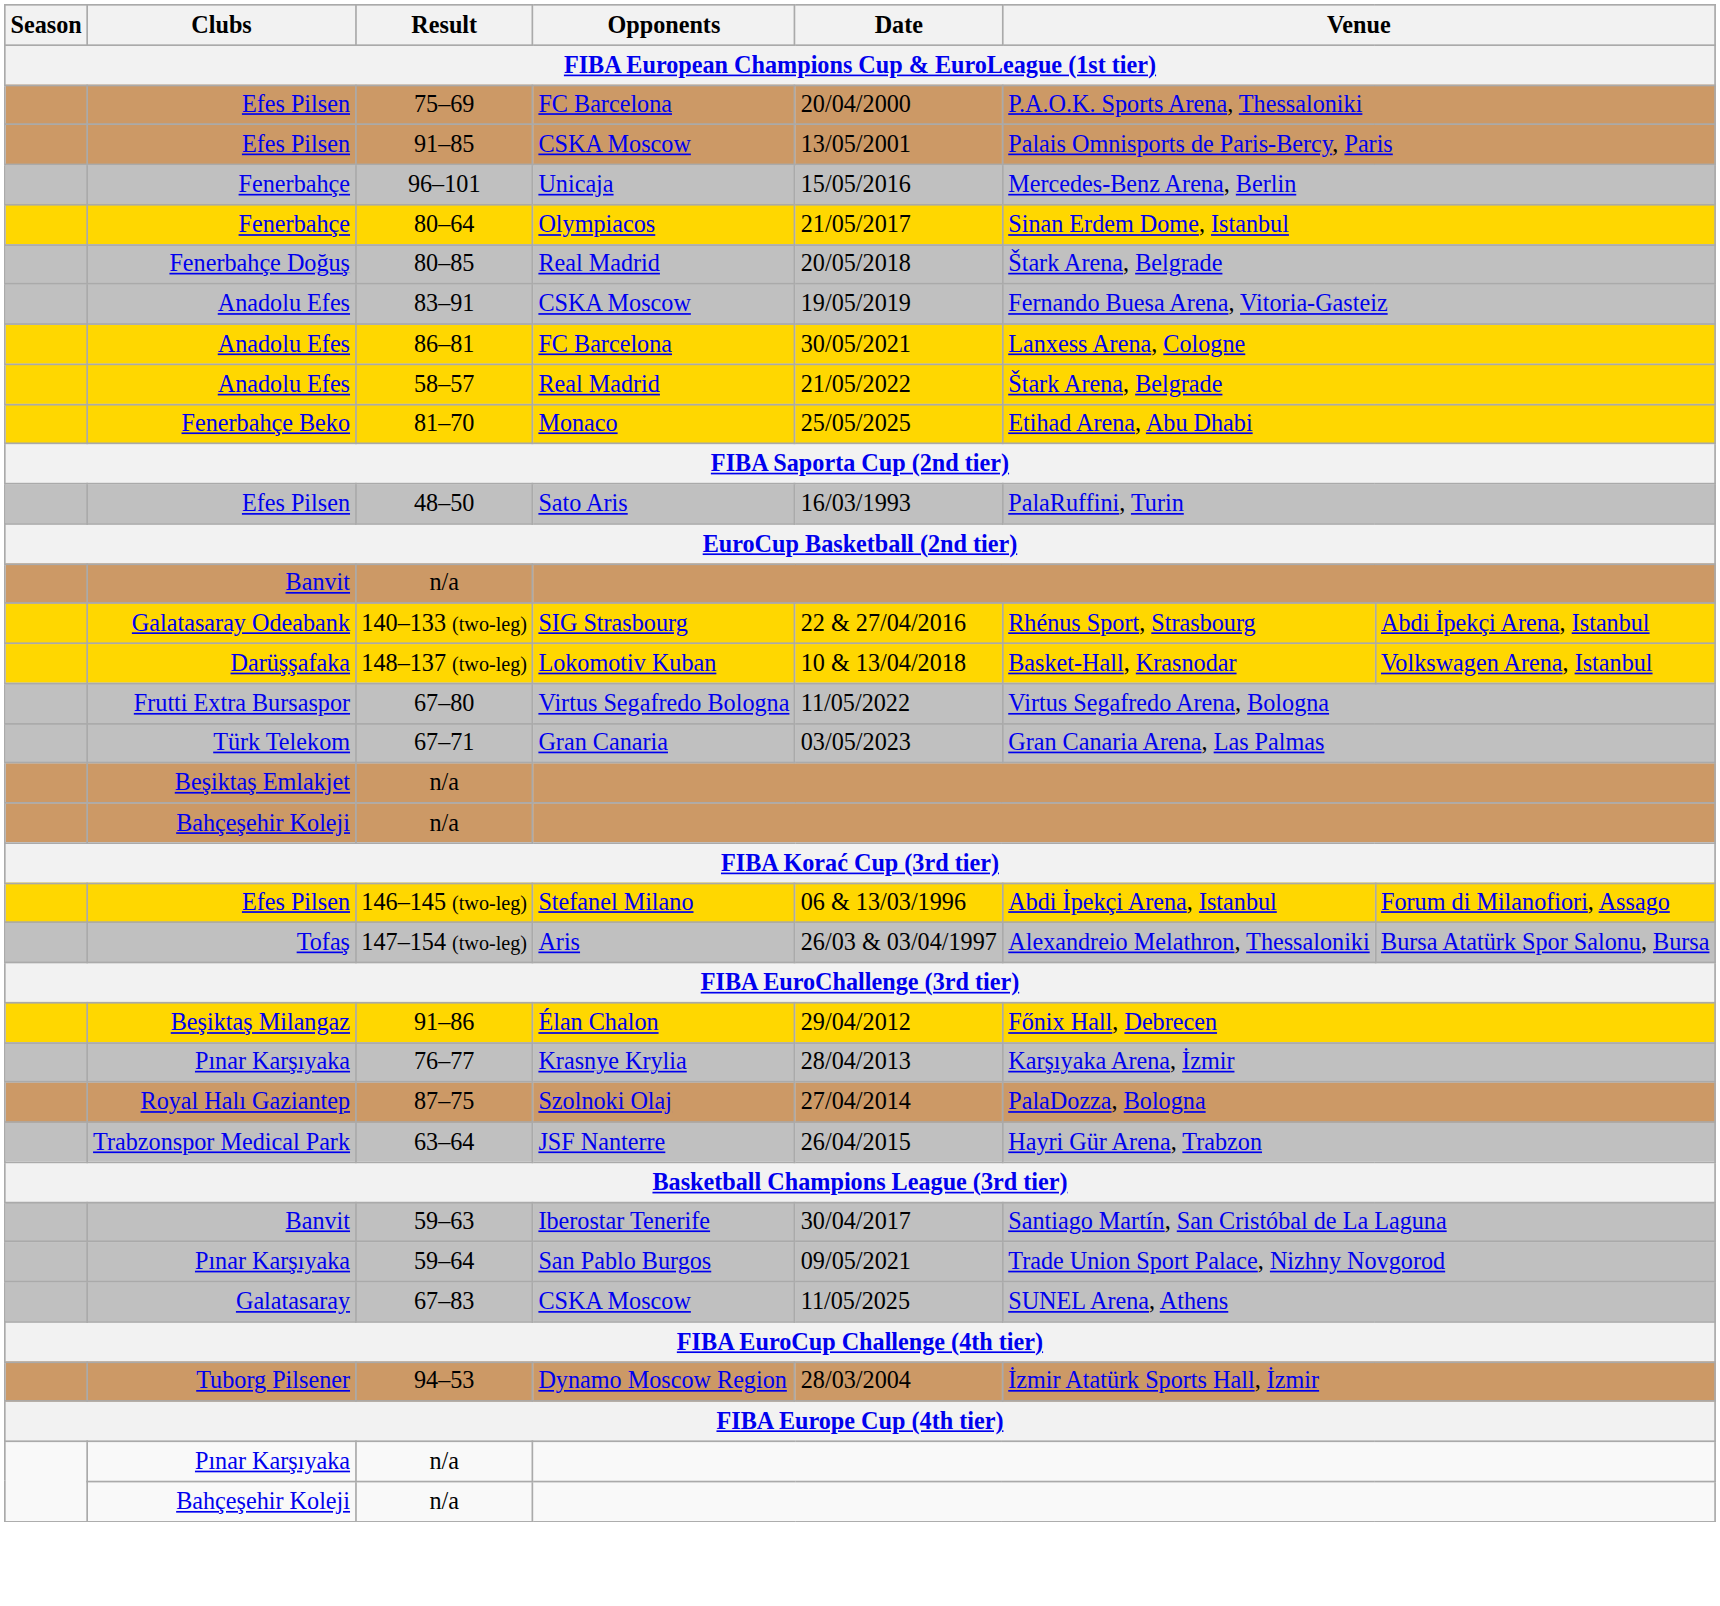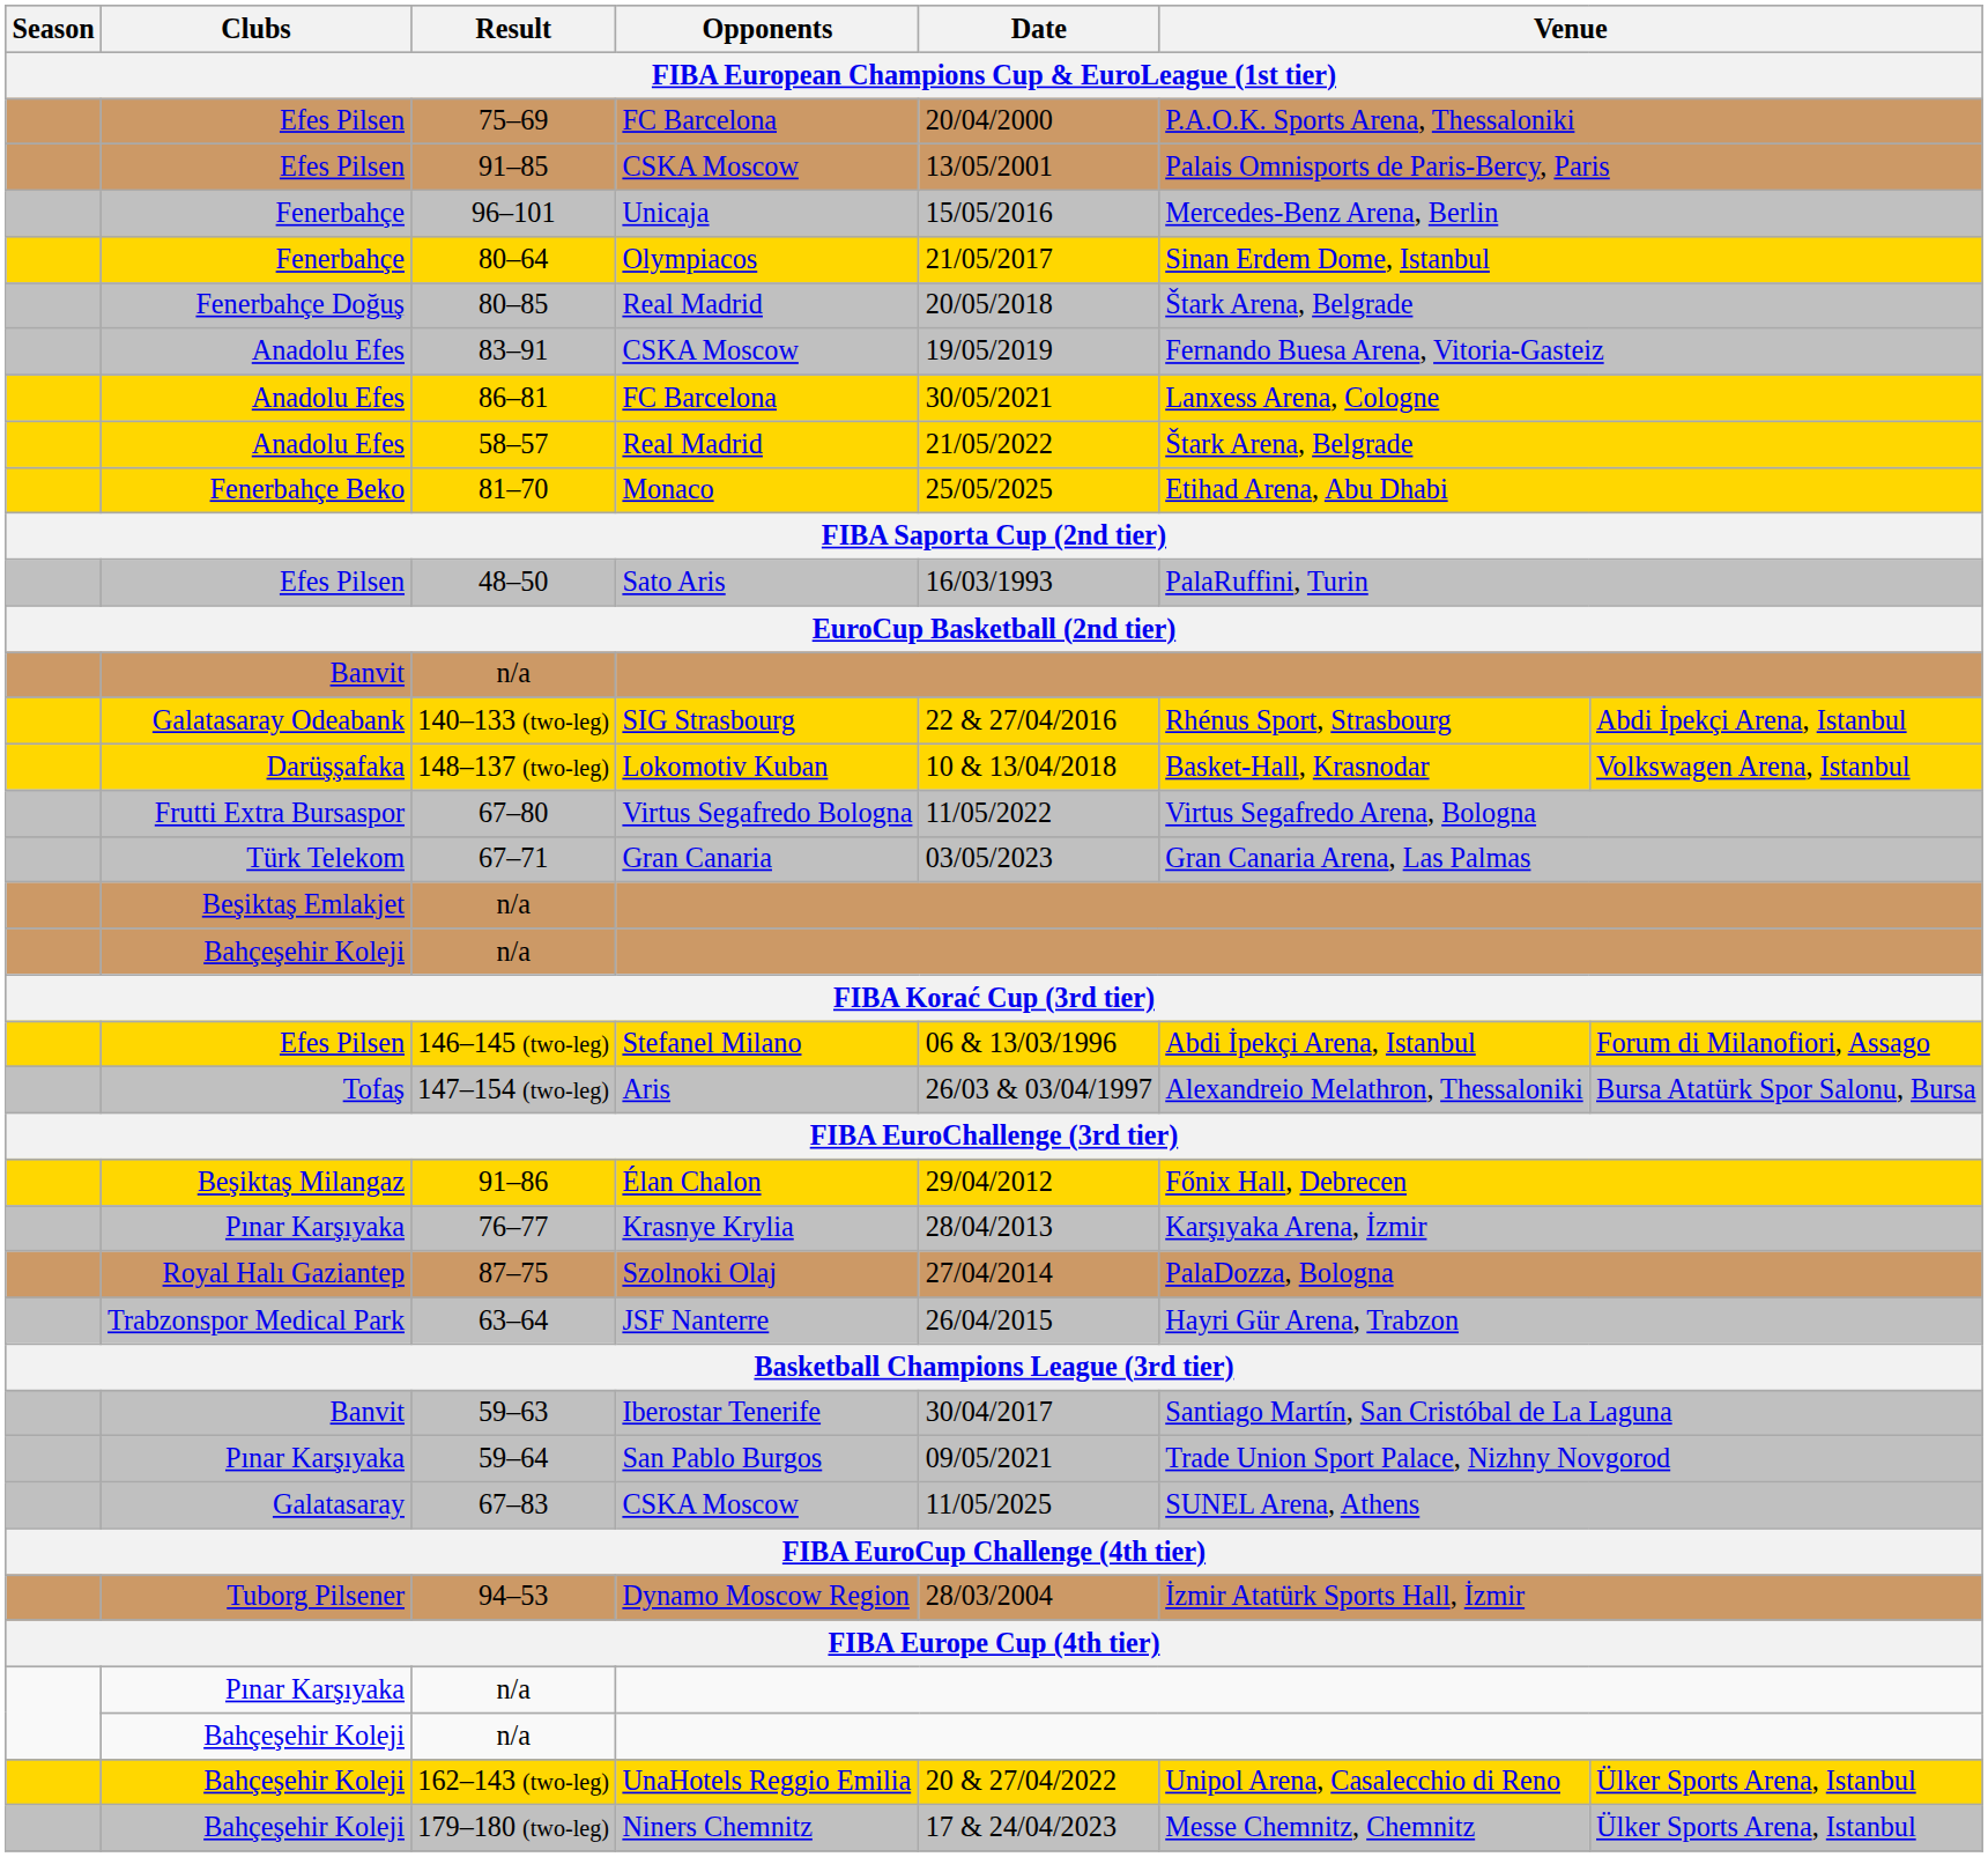 <table class="wikitable" style="font-size:90%">
 <tr>
 <th>Season</th>
 <th>Clubs</th>
 <th>Result</th>
 <th>Opponents</th>
 <th>Date</th>
 <th colspan=2>Venue</th>
 </tr>
 <tr>
 <th colspan=7><a href='#'>FIBA European Champions Cup & EuroLeague (1st tier)</a></th>
 </tr>
 <tr bgcolor="cc9966">
 <td></td>
 <td align=right><a href='#'>Efes Pilsen</a> </td>
 <td align=center>75–69</td>
 <td> <a href='#'>FC Barcelona</a></td>
 <td>20/04/2000</td>
 <td colspan=2><a href='#'>P.A.O.K. Sports Arena</a>, <a href='#'>Thessaloniki</a></td>
 </tr>
 <tr bgcolor="cc9966">
 <td></td>
 <td align=right><a href='#'>Efes Pilsen</a> </td>
 <td align=center>91–85</td>
 <td> <a href='#'>CSKA Moscow</a></td>
 <td>13/05/2001</td>
 <td colspan=2><a href='#'>Palais Omnisports de Paris-Bercy</a>, <a href='#'>Paris</a></td>
 </tr>
 <tr bgcolor=silver>
 <td></td>
 <td align=right><a href='#'>Fenerbahçe</a> </td>
 <td align=center>96–101</td>
 <td> <a href='#'>Unicaja</a></td>
 <td>15/05/2016</td>
 <td colspan=2><a href='#'>Mercedes-Benz Arena</a>, <a href='#'>Berlin</a></td>
 </tr>
 <tr bgcolor=gold>
 <td></td>
 <td align=right><a href='#'>Fenerbahçe</a> </td>
 <td align=center>80–64</td>
 <td> <a href='#'>Olympiacos</a></td>
 <td>21/05/2017</td>
 <td colspan=2><a href='#'>Sinan Erdem Dome</a>, <a href='#'>Istanbul</a></td>
 </tr>
 <tr bgcolor=silver>
 <td></td>
 <td align=right><a href='#'>Fenerbahçe Doğuş</a> </td>
 <td align=center>80–85</td>
 <td> <a href='#'>Real Madrid</a></td>
 <td>20/05/2018</td>
 <td colspan=2><a href='#'>Štark Arena</a>, <a href='#'>Belgrade</a></td>
 </tr>
 <tr bgcolor=silver>
 <td></td>
 <td align=right><a href='#'>Anadolu Efes</a> </td>
 <td align=center>83–91</td>
 <td> <a href='#'>CSKA Moscow</a></td>
 <td>19/05/2019</td>
 <td colspan=2><a href='#'>Fernando Buesa Arena</a>, <a href='#'>Vitoria-Gasteiz</a></td>
 </tr>
 <tr bgcolor=gold>
 <td></td>
 <td align=right><a href='#'>Anadolu Efes</a> </td>
 <td align=center>86–81</td>
 <td> <a href='#'>FC Barcelona</a></td>
 <td>30/05/2021</td>
 <td colspan=2><a href='#'>Lanxess Arena</a>, <a href='#'>Cologne</a></td>
 </tr>
 <tr bgcolor=gold>
 <td></td>
 <td align=right><a href='#'>Anadolu Efes</a> </td>
 <td align=center>58–57</td>
 <td> <a href='#'>Real Madrid</a></td>
 <td>21/05/2022</td>
 <td colspan=2><a href='#'>Štark Arena</a>, <a href='#'>Belgrade</a></td>
 </tr>
 <tr bgcolor=gold>
 <td></td>
 <td align=right><a href='#'>Fenerbahçe Beko</a> </td>
 <td align=center>81–70</td>
 <td> <a href='#'>Monaco</a></td>
 <td>25/05/2025</td>
 <td colspan=2><a href='#'>Etihad Arena</a>, <a href='#'>Abu Dhabi</a></td>
 </tr>
 <tr>
 <th colspan=7><a href='#'>FIBA Saporta Cup (2nd tier)</a></th>
 </tr>
 <tr bgcolor=silver>
 <td></td>
 <td align=right><a href='#'>Efes Pilsen</a> </td>
 <td align=center>48–50</td>
 <td> <a href='#'>Sato Aris</a></td>
 <td>16/03/1993</td>
 <td colspan=2><a href='#'>PalaRuffini</a>, <a href='#'>Turin</a></td>
 </tr>
 <tr>
 <th colspan=7><a href='#'>EuroCup Basketball (2nd tier)</a></th>
 </tr>
 <tr bgcolor="cc9966">
 <td></td>
 <td align=right><a href='#'>Banvit</a> </td>
 <td align=center>n/a</td>
 <td colspan=4></td>
 </tr>
 <tr bgcolor=gold>
 <td></td>
 <td align=right><a href='#'>Galatasaray Odeabank</a> </td>
 <td align=center>140–133 <small>(two-leg)</small></td>
 <td> <a href='#'>SIG Strasbourg</a></td>
 <td>22 & 27/04/2016</td>
 <td><a href='#'>Rhénus Sport</a>, <a href='#'>Strasbourg</a></td>
 <td><a href='#'>Abdi İpekçi Arena</a>, <a href='#'>Istanbul</a></td>
 </tr>
 <tr bgcolor=gold>
 <td></td>
 <td align=right><a href='#'>Darüşşafaka</a> </td>
 <td align=center>148–137 <small>(two-leg)</small></td>
 <td> <a href='#'>Lokomotiv Kuban</a></td>
 <td>10 & 13/04/2018</td>
 <td><a href='#'>Basket-Hall</a>, <a href='#'>Krasnodar</a></td>
 <td><a href='#'>Volkswagen Arena</a>, <a href='#'>Istanbul</a></td>
 </tr>
 <tr bgcolor=silver>
 <td></td>
 <td align=right><a href='#'>Frutti Extra Bursaspor</a> </td>
 <td align=center>67–80</td>
 <td> <a href='#'>Virtus Segafredo Bologna</a></td>
 <td>11/05/2022</td>
 <td colspan=2><a href='#'>Virtus Segafredo Arena</a>, <a href='#'>Bologna</a></td>
 </tr>
 <tr bgcolor=silver>
 <td></td>
 <td align=right><a href='#'>Türk Telekom</a> </td>
 <td align=center>67–71</td>
 <td> <a href='#'>Gran Canaria</a></td>
 <td>03/05/2023</td>
 <td colspan=2><a href='#'>Gran Canaria Arena</a>, <a href='#'>Las Palmas</a></td>
 </tr>
 <tr bgcolor="cc9966">
 <td></td>
 <td align=right><a href='#'>Beşiktaş Emlakjet</a> </td>
 <td align=center>n/a</td>
 <td colspan=4></td>
 </tr>
 <tr bgcolor="cc9966">
 <td></td>
 <td align=right><a href='#'>Bahçeşehir Koleji</a> </td>
 <td align=center>n/a</td>
 <td colspan=4></td>
 </tr>
 <tr>
 <th colspan=7><a href='#'>FIBA Korać Cup (3rd tier)</a></th>
 </tr>
 <tr bgcolor=gold>
 <td></td>
 <td align=right><a href='#'>Efes Pilsen</a> </td>
 <td align=center>146–145 <small>(two-leg)</small></td>
 <td> <a href='#'>Stefanel Milano</a></td>
 <td>06 & 13/03/1996</td>
 <td><a href='#'>Abdi İpekçi Arena</a>, <a href='#'>Istanbul</a></td>
 <td><a href='#'> Forum di Milanofiori</a>, <a href='#'>Assago</a></td>
 </tr>
 <tr bgcolor=silver>
 <td></td>
 <td align=right><a href='#'>Tofaş</a> </td>
 <td align=center>147–154 <small>(two-leg)</small></td>
 <td> <a href='#'>Aris</a></td>
 <td>26/03 & 03/04/1997</td>
 <td><a href='#'>Alexandreio Melathron</a>, <a href='#'>Thessaloniki</a></td>
 <td><a href='#'>Bursa Atatürk Spor Salonu</a>, <a href='#'>Bursa</a></td>
 </tr>
 <tr>
 <th colspan=7><a href='#'>FIBA EuroChallenge (3rd tier)</a></th>
 </tr>
 <tr bgcolor=gold>
 <td></td>
 <td align=right><a href='#'>Beşiktaş Milangaz</a> </td>
 <td align=center>91–86</td>
 <td> <a href='#'>Élan Chalon</a></td>
 <td>29/04/2012</td>
 <td colspan=2><a href='#'>Főnix Hall</a>, <a href='#'>Debrecen</a></td>
 </tr>
 <tr bgcolor=silver>
 <td></td>
 <td align=right><a href='#'>Pınar Karşıyaka</a> </td>
 <td align=center>76–77</td>
 <td> <a href='#'>Krasnye Krylia</a></td>
 <td>28/04/2013</td>
 <td colspan=2><a href='#'>Karşıyaka Arena</a>, <a href='#'>İzmir</a></td>
 </tr>
 <tr bgcolor="cc9966">
 <td></td>
 <td align=right><a href='#'>Royal Halı Gaziantep</a> </td>
 <td align=center>87–75</td>
 <td> <a href='#'>Szolnoki Olaj</a></td>
 <td>27/04/2014</td>
 <td colspan=2><a href='#'>PalaDozza</a>, <a href='#'>Bologna</a></td>
 </tr>
 <tr bgcolor=silver>
 <td></td>
 <td align=right><a href='#'>Trabzonspor Medical Park</a> </td>
 <td align=center>63–64</td>
 <td> <a href='#'>JSF Nanterre</a></td>
 <td>26/04/2015</td>
 <td colspan=2><a href='#'>Hayri Gür Arena</a>, <a href='#'>Trabzon</a></td>
 </tr>
 <tr>
 <th colspan=7><a href='#'>Basketball Champions League (3rd tier)</a></th>
 </tr>
 <tr bgcolor=silver>
 <td></td>
 <td align=right><a href='#'>Banvit</a> </td>
 <td align=center>59–63</td>
 <td> <a href='#'>Iberostar Tenerife</a></td>
 <td>30/04/2017</td>
 <td colspan=2><a href='#'>Santiago Martín</a>, <a href='#'>San Cristóbal de La Laguna</a></td>
 </tr>
 <tr bgcolor=silver>
 <td></td>
 <td align=right><a href='#'>Pınar Karşıyaka</a> </td>
 <td align=center>59–64</td>
 <td> <a href='#'>San Pablo Burgos</a></td>
 <td>09/05/2021</td>
 <td colspan=2><a href='#'>Trade Union Sport Palace</a>, <a href='#'>Nizhny Novgorod</a></td>
 </tr>
 <tr bgcolor=silver>
 <td></td>
 <td align=right><a href='#'>Galatasaray</a> </td>
 <td align=center>67–83</td>
 <td> <a href='#'>CSKA Moscow</a></td>
 <td>11/05/2025</td>
 <td colspan=2><a href='#'>SUNEL Arena</a>, <a href='#'>Athens</a></td>
 </tr>
 <tr>
 <th colspan=7><a href='#'>FIBA EuroCup Challenge (4th tier)</a></th>
 </tr>
 <tr bgcolor="cc9966">
 <td></td>
 <td align=right><a href='#'>Tuborg Pilsener</a> </td>
 <td align=center>94–53</td>
 <td> <a href='#'>Dynamo Moscow Region</a></td>
 <td>28/03/2004</td>
 <td colspan=2><a href='#'>İzmir Atatürk Sports Hall</a>, <a href='#'>İzmir</a></td>
 </tr>
 <tr>
 <th colspan=7><a href='#'>FIBA Europe Cup (4th tier)</a></th>
 </tr>
 <tr>
 <td rowspan=2></td>
 <td align=right><a href='#'>Pınar Karşıyaka</a> </td>
 <td align=center>n/a</td>
 <td colspan=4></td>
 </tr>
 <tr>
 <td align=right><a href='#'>Bahçeşehir Koleji</a> </td>
 <td align=center>n/a</td>
 <td colspan=4></td>
 </tr>
+<tr bgcolor=gold>
+<td></td>
+<td align=right><a href='#'>Bahçeşehir Koleji</a> </td>
+<td align=center>162–143 <small>(two-leg)</small></td>
+<td> <a href='#'>UnaHotels Reggio Emilia</a></td>
+<td>20 & 27/04/2022</td>
+<td><a href='#'>Unipol Arena</a>, <a href='#'>Casalecchio di Reno</a></td>
+<td><a href='#'>Ülker Sports Arena</a>, <a href='#'>Istanbul</a></td>
+</tr>
+<tr bgcolor=silver>
+<td></td>
+<td align=right><a href='#'>Bahçeşehir Koleji</a> </td>
+<td align=center>179–180 <small>(two-leg)</small></td>
+<td> <a href='#'>Niners Chemnitz</a></td>
+<td>17 & 24/04/2023</td>
+<td><a href='#'>Messe Chemnitz</a>, <a href='#'>Chemnitz</a></td>
+<td><a href='#'>Ülker Sports Arena</a>, <a href='#'>Istanbul</a></td>
+</tr>
 </table>
